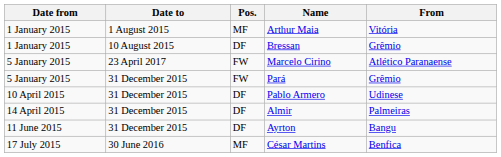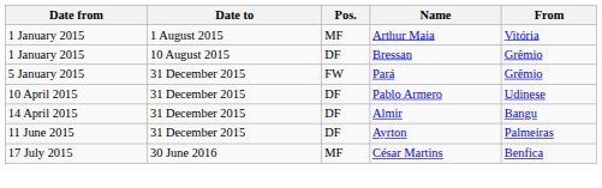 <table style="width:60%;" class="wikitable">
 <tr>
 <th>Date from</th>
 <th>Date to</th>
 <th>Pos.</th>
 <th>Name</th>
 <th>From</th>
 </tr>
 <tr>
 <td>1 January 2015</td>
 <td>1 August 2015</td>
 <td>MF</td>
 <td> <a href='#'>Arthur Maia</a></td>
 <td> <a href='#'>Vitória</a></td>
 </tr>
 <tr>
 <td>1 January 2015</td>
 <td>10 August 2015</td>
 <td>DF</td>
 <td> <a href='#'>Bressan</a></td>
 <td> <a href='#'>Grêmio</a></td>
 </tr>
 <tr>
 <td>5 January 2015</td>
-<td>23 April 2017</td>
-<td>FW</td>
-<td> <a href='#'>Marcelo Cirino</a></td>
-<td> <a href='#'>Atlético Paranaense</a></td>
-</tr>
-<tr>
-<td>5 January 2015</td>
 <td>31 December 2015</td>
 <td>FW</td>
 <td> <a href='#'>Pará</a></td>
 <td> <a href='#'>Grêmio</a></td>
 </tr>
 <tr>
 <td>10 April 2015</td>
 <td>31 December 2015</td>
 <td>DF</td>
 <td> <a href='#'>Pablo Armero</a></td>
 <td> <a href='#'>Udinese</a></td>
 </tr>
 <tr>
 <td>14 April 2015</td>
 <td>31 December 2015</td>
 <td>DF</td>
 <td> <a href='#'>Almir</a></td>
-<td> <a href='#'>Palmeiras</a></td>
+<td> <a href='#'>Bangu</a></td>
 </tr>
 <tr>
 <td>11 June 2015</td>
 <td>31 December 2015</td>
 <td>DF</td>
 <td> <a href='#'>Ayrton</a></td>
-<td> <a href='#'>Bangu</a></td>
+<td> <a href='#'>Palmeiras</a></td>
 </tr>
 <tr>
 <td>17 July 2015</td>
 <td>30 June 2016</td>
 <td>MF</td>
 <td> <a href='#'>César Martins</a></td>
 <td> <a href='#'>Benfica</a></td>
 </tr>
 </table>
